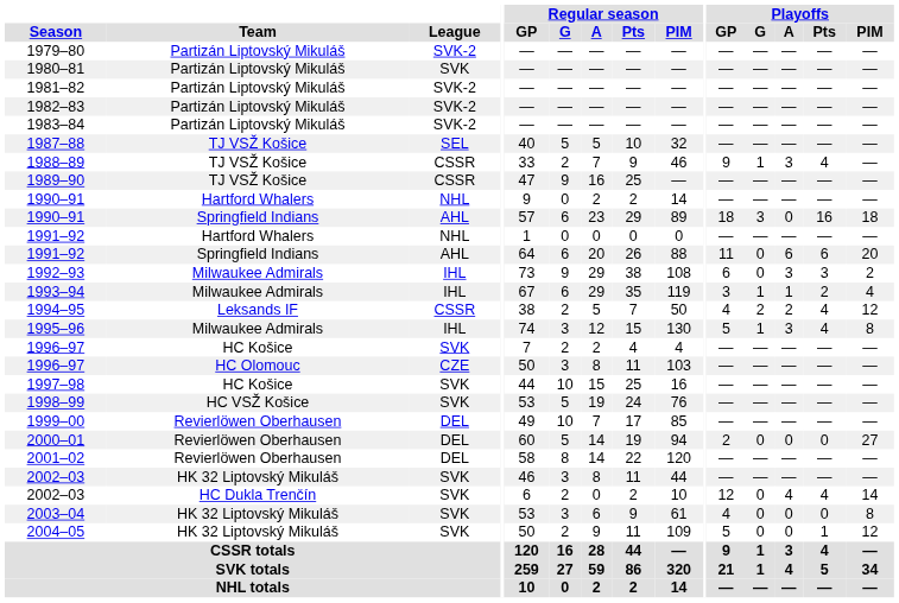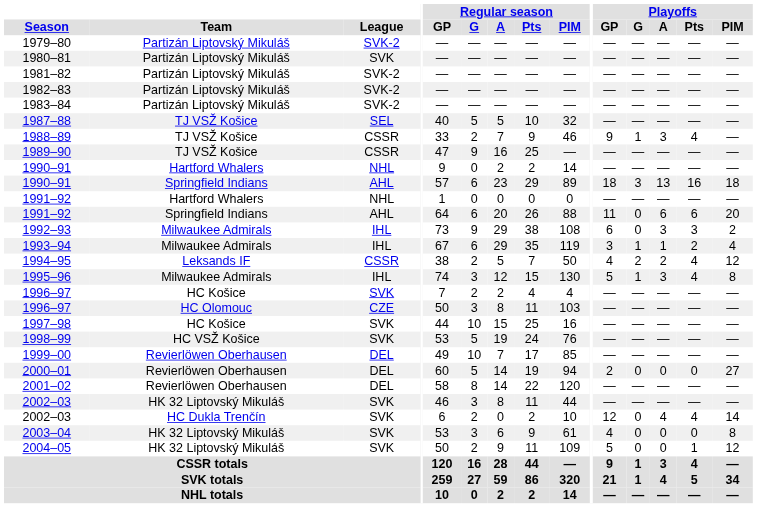 <table border="0" cellpadding="1" cellspacing="0" style="text-align:center; width:60em">
 <tr bgcolor="#e0e0e0">
 <th colspan="3" bgcolor="#ffffff"></th>
 <th rowspan="100" bgcolor="#ffffff"></th>
 <th colspan="5"><a href='#'>Regular season</a></th>
 <th rowspan="100" bgcolor="#ffffff"></th>
 <th colspan="5"><a href='#'>Playoffs</a></th>
 </tr>
 <tr bgcolor="#e0e0e0">
 <th><a href='#'>Season</a></th>
 <th>Team</th>
 <th>League</th>
 <th>GP</th>
 <th><a href='#'>G</a></th>
 <th><a href='#'>A</a></th>
 <th><a href='#'>Pts</a></th>
 <th><a href='#'>PIM</a></th>
 <th>GP</th>
 <th>G</th>
 <th>A</th>
 <th>Pts</th>
 <th>PIM</th>
 </tr>
 <tr>
 <td>1979–80</td>
 <td><a href='#'>Partizán Liptovský Mikuláš</a></td>
 <td><a href='#'>SVK-2</a></td>
 <td>—</td>
 <td>—</td>
 <td>—</td>
 <td>—</td>
 <td>—</td>
 <td>—</td>
 <td>—</td>
 <td>—</td>
 <td>—</td>
 <td>—</td>
 </tr>
 <tr bgcolor="#f0f0f0">
 <td>1980–81</td>
 <td>Partizán Liptovský Mikuláš</td>
 <td>SVK</td>
 <td>—</td>
 <td>—</td>
 <td>—</td>
 <td>—</td>
 <td>—</td>
 <td>—</td>
 <td>—</td>
 <td>—</td>
 <td>—</td>
 <td>—</td>
 </tr>
 <tr>
 <td>1981–82</td>
 <td>Partizán Liptovský Mikuláš</td>
 <td>SVK-2</td>
 <td>—</td>
 <td>—</td>
 <td>—</td>
 <td>—</td>
 <td>—</td>
 <td>—</td>
 <td>—</td>
 <td>—</td>
 <td>—</td>
 <td>—</td>
 </tr>
 <tr bgcolor="#f0f0f0">
 <td>1982–83</td>
 <td>Partizán Liptovský Mikuláš</td>
 <td>SVK-2</td>
 <td>—</td>
 <td>—</td>
 <td>—</td>
 <td>—</td>
 <td>—</td>
 <td>—</td>
 <td>—</td>
 <td>—</td>
 <td>—</td>
 <td>—</td>
 </tr>
 <tr>
 <td>1983–84</td>
 <td>Partizán Liptovský Mikuláš</td>
 <td>SVK-2</td>
 <td>—</td>
 <td>—</td>
 <td>—</td>
 <td>—</td>
 <td>—</td>
 <td>—</td>
 <td>—</td>
 <td>—</td>
 <td>—</td>
 <td>—</td>
 </tr>
 <tr bgcolor="#f0f0f0">
 <td><a href='#'>1987–88</a></td>
 <td><a href='#'>TJ VSŽ Košice</a></td>
 <td><a href='#'>SEL</a></td>
 <td>40</td>
 <td>5</td>
 <td>5</td>
 <td>10</td>
 <td>32</td>
 <td>—</td>
 <td>—</td>
 <td>—</td>
 <td>—</td>
 <td>—</td>
 </tr>
 <tr>
 <td><a href='#'>1988–89</a></td>
 <td>TJ VSŽ Košice</td>
 <td>CSSR</td>
 <td>33</td>
 <td>2</td>
 <td>7</td>
 <td>9</td>
 <td>46</td>
 <td>9</td>
 <td>1</td>
 <td>3</td>
 <td>4</td>
 <td>—</td>
 </tr>
 <tr bgcolor="#f0f0f0">
 <td><a href='#'>1989–90</a></td>
 <td>TJ VSŽ Košice</td>
 <td>CSSR</td>
 <td>47</td>
 <td>9</td>
 <td>16</td>
 <td>25</td>
 <td>—</td>
 <td>—</td>
 <td>—</td>
 <td>—</td>
 <td>—</td>
 <td>—</td>
 </tr>
 <tr>
 <td><a href='#'>1990–91</a></td>
 <td><a href='#'>Hartford Whalers</a></td>
 <td><a href='#'>NHL</a></td>
 <td>9</td>
 <td>0</td>
 <td>2</td>
 <td>2</td>
 <td>14</td>
 <td>—</td>
 <td>—</td>
 <td>—</td>
 <td>—</td>
 <td>—</td>
 </tr>
 <tr bgcolor="#f0f0f0">
 <td><a href='#'>1990–91</a></td>
 <td><a href='#'>Springfield Indians</a></td>
 <td><a href='#'>AHL</a></td>
 <td>57</td>
 <td>6</td>
 <td>23</td>
 <td>29</td>
 <td>89</td>
 <td>18</td>
 <td>3</td>
-<td>0</td>
+<td>13</td>
 <td>16</td>
 <td>18</td>
 </tr>
 <tr>
 <td><a href='#'>1991–92</a></td>
 <td>Hartford Whalers</td>
 <td>NHL</td>
 <td>1</td>
 <td>0</td>
 <td>0</td>
 <td>0</td>
 <td>0</td>
 <td>—</td>
 <td>—</td>
 <td>—</td>
 <td>—</td>
 <td>—</td>
 </tr>
 <tr bgcolor="#f0f0f0">
 <td><a href='#'>1991–92</a></td>
 <td>Springfield Indians</td>
 <td>AHL</td>
 <td>64</td>
 <td>6</td>
 <td>20</td>
 <td>26</td>
 <td>88</td>
 <td>11</td>
 <td>0</td>
 <td>6</td>
 <td>6</td>
 <td>20</td>
 </tr>
 <tr>
 <td><a href='#'>1992–93</a></td>
 <td><a href='#'>Milwaukee Admirals</a></td>
 <td><a href='#'>IHL</a></td>
 <td>73</td>
 <td>9</td>
 <td>29</td>
 <td>38</td>
 <td>108</td>
 <td>6</td>
 <td>0</td>
 <td>3</td>
 <td>3</td>
 <td>2</td>
 </tr>
 <tr bgcolor="#f0f0f0">
 <td><a href='#'>1993–94</a></td>
 <td>Milwaukee Admirals</td>
 <td>IHL</td>
 <td>67</td>
 <td>6</td>
 <td>29</td>
 <td>35</td>
 <td>119</td>
 <td>3</td>
 <td>1</td>
 <td>1</td>
 <td>2</td>
 <td>4</td>
 </tr>
 <tr>
 <td><a href='#'>1994–95</a></td>
 <td><a href='#'>Leksands IF</a></td>
 <td><a href='#'>CSSR</a></td>
 <td>38</td>
 <td>2</td>
 <td>5</td>
 <td>7</td>
 <td>50</td>
 <td>4</td>
 <td>2</td>
 <td>2</td>
 <td>4</td>
 <td>12</td>
 </tr>
 <tr bgcolor="#f0f0f0">
 <td><a href='#'>1995–96</a></td>
 <td>Milwaukee Admirals</td>
 <td>IHL</td>
 <td>74</td>
 <td>3</td>
 <td>12</td>
 <td>15</td>
 <td>130</td>
 <td>5</td>
 <td>1</td>
 <td>3</td>
 <td>4</td>
 <td>8</td>
 </tr>
 <tr>
 <td><a href='#'>1996–97</a></td>
 <td>HC Košice</td>
 <td><a href='#'>SVK</a></td>
 <td>7</td>
 <td>2</td>
 <td>2</td>
 <td>4</td>
 <td>4</td>
 <td>—</td>
 <td>—</td>
 <td>—</td>
 <td>—</td>
 <td>—</td>
 </tr>
 <tr bgcolor="#f0f0f0">
 <td><a href='#'>1996–97</a></td>
 <td><a href='#'>HC Olomouc</a></td>
 <td><a href='#'>CZE</a></td>
 <td>50</td>
 <td>3</td>
 <td>8</td>
 <td>11</td>
 <td>103</td>
 <td>—</td>
 <td>—</td>
 <td>—</td>
 <td>—</td>
 <td>—</td>
 </tr>
 <tr>
 <td><a href='#'>1997–98</a></td>
 <td>HC Košice</td>
 <td>SVK</td>
 <td>44</td>
 <td>10</td>
 <td>15</td>
 <td>25</td>
 <td>16</td>
 <td>—</td>
 <td>—</td>
 <td>—</td>
 <td>—</td>
 <td>—</td>
 </tr>
 <tr bgcolor="#f0f0f0">
 <td><a href='#'>1998–99</a></td>
 <td>HC VSŽ Košice</td>
 <td>SVK</td>
 <td>53</td>
 <td>5</td>
 <td>19</td>
 <td>24</td>
 <td>76</td>
 <td>—</td>
 <td>—</td>
 <td>—</td>
 <td>—</td>
 <td>—</td>
 </tr>
 <tr>
 <td><a href='#'>1999–00</a></td>
 <td><a href='#'>Revierlöwen Oberhausen</a></td>
 <td><a href='#'>DEL</a></td>
 <td>49</td>
 <td>10</td>
 <td>7</td>
 <td>17</td>
 <td>85</td>
 <td>—</td>
 <td>—</td>
 <td>—</td>
 <td>—</td>
 <td>—</td>
 </tr>
 <tr bgcolor="#f0f0f0">
 <td><a href='#'>2000–01</a></td>
 <td>Revierlöwen Oberhausen</td>
 <td>DEL</td>
 <td>60</td>
 <td>5</td>
 <td>14</td>
 <td>19</td>
 <td>94</td>
 <td>2</td>
 <td>0</td>
 <td>0</td>
 <td>0</td>
 <td>27</td>
 </tr>
 <tr>
 <td><a href='#'>2001–02</a></td>
 <td>Revierlöwen Oberhausen</td>
 <td>DEL</td>
 <td>58</td>
 <td>8</td>
 <td>14</td>
 <td>22</td>
 <td>120</td>
 <td>—</td>
 <td>—</td>
 <td>—</td>
 <td>—</td>
 <td>—</td>
 </tr>
 <tr bgcolor="#f0f0f0">
 <td><a href='#'>2002–03</a></td>
 <td>HK 32 Liptovský Mikuláš</td>
 <td>SVK</td>
 <td>46</td>
 <td>3</td>
 <td>8</td>
 <td>11</td>
 <td>44</td>
 <td>—</td>
 <td>—</td>
 <td>—</td>
 <td>—</td>
 <td>—</td>
 </tr>
 <tr>
 <td>2002–03</td>
 <td><a href='#'>HC Dukla Trenčín</a></td>
 <td>SVK</td>
 <td>6</td>
 <td>2</td>
 <td>0</td>
 <td>2</td>
 <td>10</td>
 <td>12</td>
 <td>0</td>
 <td>4</td>
 <td>4</td>
 <td>14</td>
 </tr>
 <tr bgcolor="#f0f0f0">
 <td><a href='#'>2003–04</a></td>
 <td>HK 32 Liptovský Mikuláš</td>
 <td>SVK</td>
 <td>53</td>
 <td>3</td>
 <td>6</td>
 <td>9</td>
 <td>61</td>
 <td>4</td>
 <td>0</td>
 <td>0</td>
 <td>0</td>
 <td>8</td>
 </tr>
 <tr>
 <td><a href='#'>2004–05</a></td>
 <td>HK 32 Liptovský Mikuláš</td>
 <td>SVK</td>
 <td>50</td>
 <td>2</td>
 <td>9</td>
 <td>11</td>
 <td>109</td>
 <td>5</td>
 <td>0</td>
 <td>0</td>
 <td>1</td>
 <td>12</td>
 </tr>
 <tr bgcolor="#e0e0e0">
 <th colspan="3">CSSR totals</th>
 <th>120</th>
 <th>16</th>
 <th>28</th>
 <th>44</th>
 <th>—</th>
 <th>9</th>
 <th>1</th>
 <th>3</th>
 <th>4</th>
 <th>—</th>
 </tr>
 <tr bgcolor="#e0e0e0">
 <th colspan="3">SVK totals</th>
 <th>259</th>
 <th>27</th>
 <th>59</th>
 <th>86</th>
 <th>320</th>
 <th>21</th>
 <th>1</th>
 <th>4</th>
 <th>5</th>
 <th>34</th>
 </tr>
 <tr bgcolor="#e0e0e0">
 <th colspan="3">NHL totals</th>
 <th>10</th>
 <th>0</th>
 <th>2</th>
 <th>2</th>
 <th>14</th>
 <th>—</th>
 <th>—</th>
 <th>—</th>
 <th>—</th>
 <th>—</th>
 </tr>
 </table>
